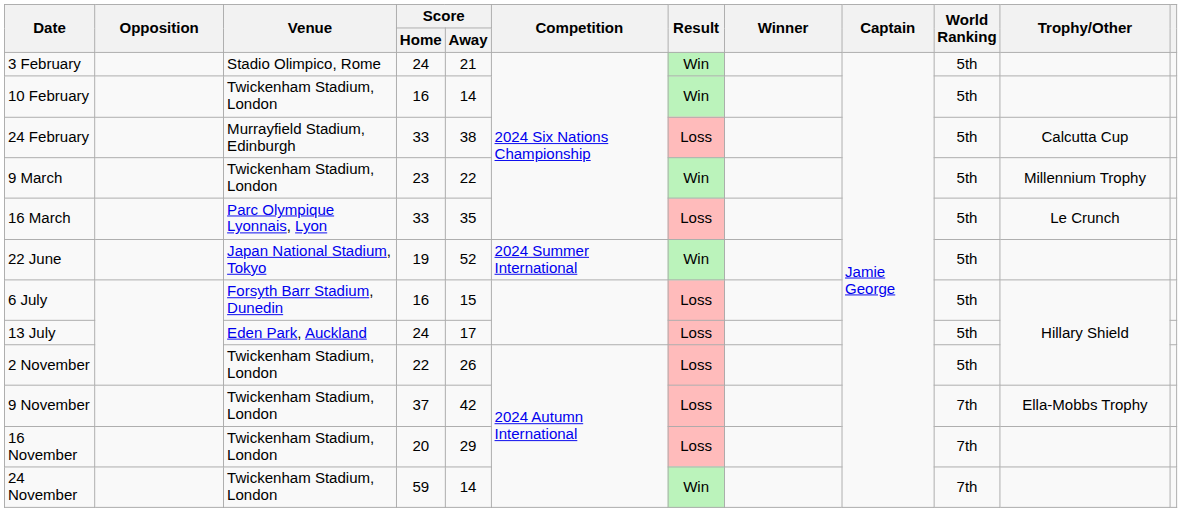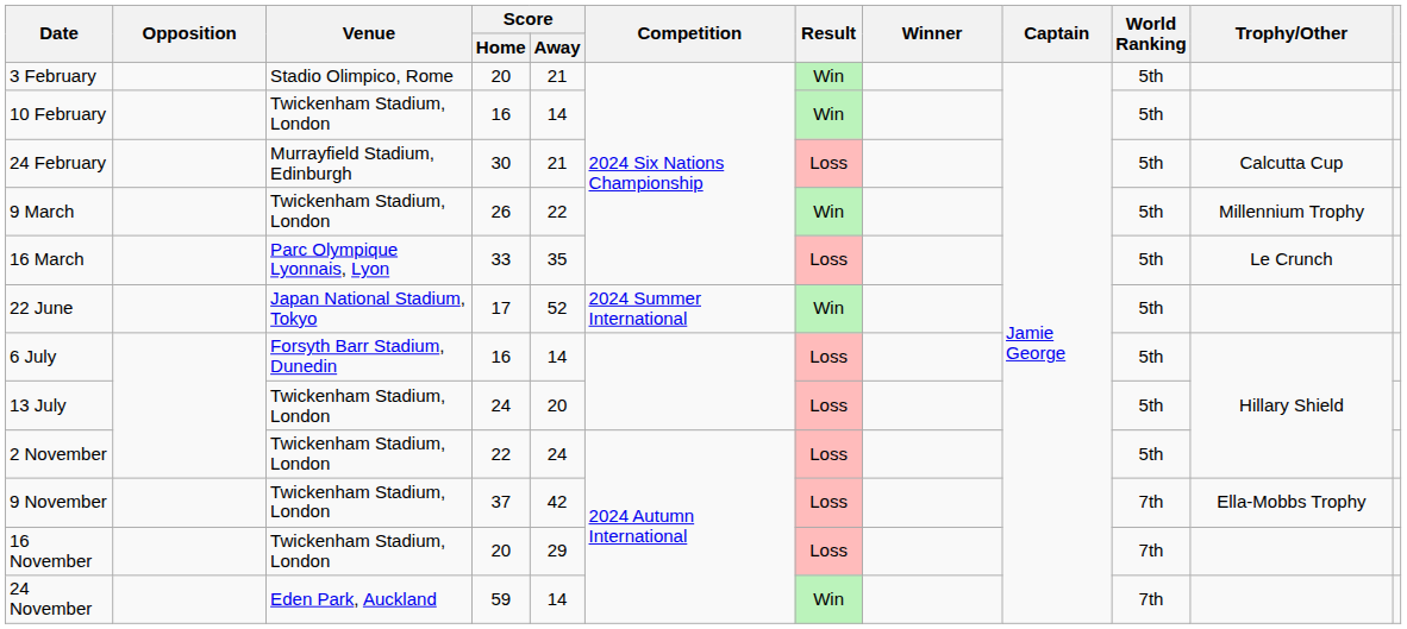 <table class="wikitable">
 <tr>
 <th rowspan=2 width="95">Date</th>
 <th rowspan=2 width="150">Opposition</th>
 <th rowspan=2 width="215">Venue</th>
 <th colspan=2>Score</th>
 <th rowspan=2 width="215">Competition</th>
 <th rowspan=2 width="55">Result</th>
 <th rowspan=2 width="145">Winner</th>
 <th rowspan=2 width="105">Captain</th>
 <th rowspan=2 width="40">World Ranking</th>
 <th rowspan=2 width="205">Trophy/Other </th>
 <th rowspan=2></th>
 </tr>
 <tr>
 <th width="35">Home</th>
 <th width="35">Away</th>
 </tr>
 <tr>
 <td>3 February</td>
 <td></td>
 <td>Stadio Olimpico, Rome</td>
-<td align=center>24</td>
+<td align=center>20</td>
 <td align=center>21</td>
 <td rowspan=5><a href='#'>2024 Six Nations Championship</a></td>
 <td align=center bgcolor=#BBF3BB>Win</td>
 <td></td>
 <td rowspan=12><a href='#'>Jamie George</a></td>
 <td align=center>5th</td>
 <td></td>
 <td align=center></td>
 </tr>
 <tr>
 <td>10 February</td>
 <td></td>
 <td>Twickenham Stadium, London</td>
 <td align=center>16</td>
 <td align=center>14</td>
 <td align=center bgcolor=#BBF3BB>Win</td>
 <td></td>
 <td align=center>5th</td>
 <td></td>
 <td align=center></td>
 </tr>
 <tr>
 <td>24 February</td>
 <td></td>
 <td>Murrayfield Stadium, Edinburgh</td>
-<td align=center>33</td>
-<td align=center>38</td>
+<td align=center>30</td>
+<td align=center>21</td>
 <td align=center bgcolor=#FFBBBB>Loss</td>
 <td></td>
 <td align=center>5th</td>
 <td align=center>Calcutta Cup</td>
 <td align=center></td>
 </tr>
 <tr>
 <td>9 March</td>
 <td></td>
 <td>Twickenham Stadium, London</td>
-<td align=center>23</td>
+<td align=center>26</td>
 <td align=center>22</td>
 <td align=center bgcolor=#BBF3BB>Win</td>
 <td></td>
 <td align=center>5th</td>
 <td align=center>Millennium Trophy</td>
 <td align=center></td>
 </tr>
 <tr>
 <td>16 March</td>
 <td></td>
 <td><a href='#'>Parc Olympique Lyonnais</a>, <a href='#'>Lyon</a></td>
 <td align=center>33</td>
 <td align=center>35</td>
 <td align=center bgcolor=#FFBBBB>Loss</td>
 <td></td>
 <td align=center>5th</td>
 <td align=center>Le Crunch</td>
 <td align=center></td>
 </tr>
 <tr>
 <td>22 June</td>
 <td></td>
 <td><a href='#'>Japan National Stadium</a>, <a href='#'>Tokyo</a></td>
-<td align=center>19</td>
+<td align=center>17</td>
 <td align=center>52</td>
 <td><a href='#'>2024 Summer International</a></td>
 <td align=center bgcolor=#BBF3BB>Win</td>
 <td></td>
 <td align=center>5th</td>
 <td></td>
 <td align=center></td>
 </tr>
 <tr>
 <td>6 July</td>
 <td rowspan=3></td>
 <td><a href='#'>Forsyth Barr Stadium</a>, <a href='#'>Dunedin</a></td>
 <td align=center>16</td>
-<td align=center>15</td>
+<td align=center>14</td>
 <td rowspan=2></td>
 <td align=center bgcolor=#FFBBBB>Loss</td>
 <td></td>
 <td align=center>5th</td>
 <td rowspan=3 align=center>Hillary Shield</td>
 <td align=center></td>
 </tr>
 <tr>
 <td>13 July</td>
-<td><a href='#'>Eden Park</a>, <a href='#'>Auckland</a></td>
+<td>Twickenham Stadium, London</td>
 <td align=center>24</td>
-<td align=center>17</td>
+<td align=center>20</td>
 <td align=center bgcolor=#FFBBBB>Loss</td>
 <td></td>
 <td align=center>5th</td>
 <td align=center></td>
 </tr>
 <tr>
 <td>2 November</td>
 <td>Twickenham Stadium, London</td>
 <td align=center>22</td>
-<td align=center>26</td>
+<td align=center>24</td>
 <td rowspan=4><a href='#'>2024 Autumn International</a></td>
 <td align=center bgcolor=#FFBBBB>Loss</td>
 <td></td>
 <td align=center>5th</td>
 <td align=center></td>
 </tr>
 <tr>
 <td>9 November</td>
 <td></td>
 <td>Twickenham Stadium, London</td>
 <td align=center>37</td>
 <td align=center>42</td>
 <td align=center bgcolor=#FFBBBB>Loss</td>
 <td></td>
 <td align=center>7th</td>
 <td align=center>Ella-Mobbs Trophy</td>
 <td align=center></td>
 </tr>
 <tr>
 <td>16 November</td>
 <td></td>
 <td>Twickenham Stadium, London</td>
 <td align=center>20</td>
 <td align=center>29</td>
 <td align=center bgcolor=#FFBBBB>Loss</td>
 <td></td>
 <td align=center>7th</td>
 <td></td>
 <td align=center></td>
 </tr>
 <tr>
 <td>24 November</td>
 <td></td>
-<td>Twickenham Stadium, London</td>
+<td><a href='#'>Eden Park</a>, <a href='#'>Auckland</a></td>
 <td align=center>59</td>
 <td align=center>14</td>
 <td align=center bgcolor=#BBF3BB>Win</td>
 <td></td>
 <td align=center>7th</td>
 <td></td>
 <td align=center></td>
 </tr>
 </table>
